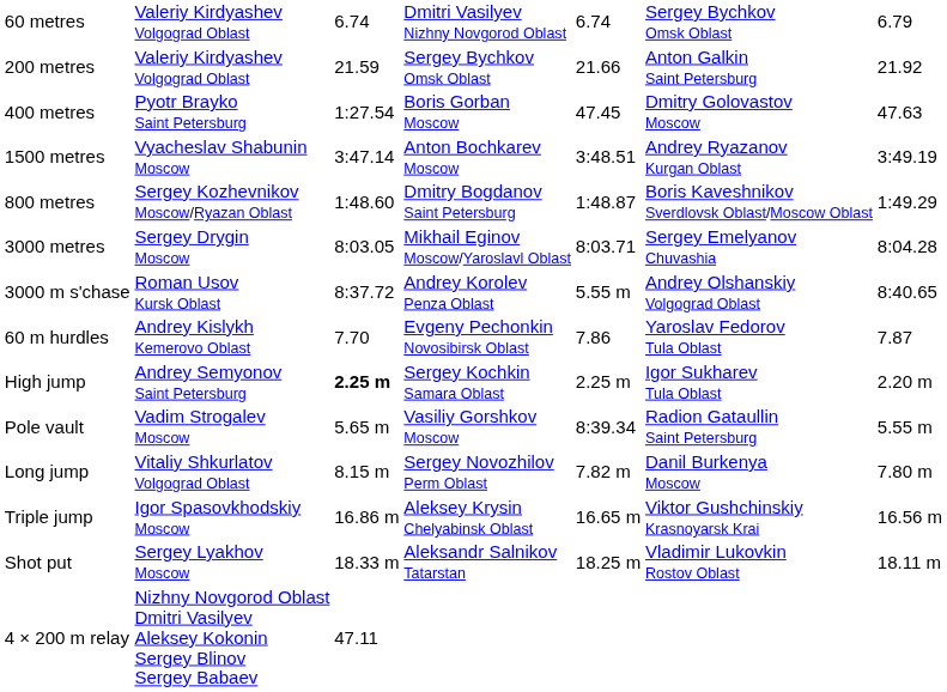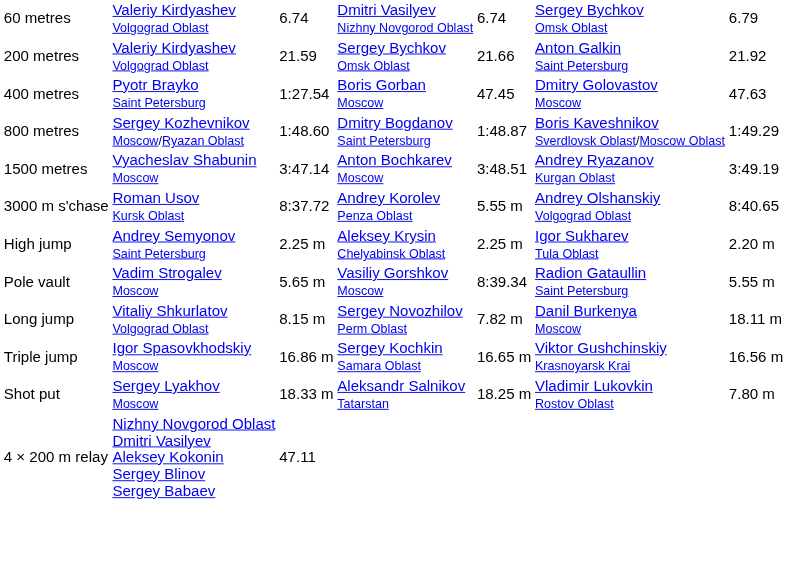 <table>
 <tr>
 <td>60 metres</td>
 <td><a href='#'>Valeriy Kirdyashev</a><br><small><a href='#'>Volgograd Oblast</a></small></td>
 <td>6.74</td>
 <td><a href='#'>Dmitri Vasilyev</a><br><small><a href='#'>Nizhny Novgorod Oblast</a></small></td>
 <td>6.74</td>
 <td><a href='#'>Sergey Bychkov</a><br><small><a href='#'>Omsk Oblast</a></small></td>
 <td>6.79</td>
 </tr>
 <tr>
 <td>200 metres</td>
 <td><a href='#'>Valeriy Kirdyashev</a><br><small><a href='#'>Volgograd Oblast</a></small></td>
 <td>21.59</td>
 <td><a href='#'>Sergey Bychkov</a><br><small><a href='#'>Omsk Oblast</a></small></td>
 <td>21.66</td>
 <td><a href='#'>Anton Galkin</a><br><small><a href='#'>Saint Petersburg</a></small></td>
 <td>21.92</td>
 </tr>
 <tr>
 <td>400 metres</td>
 <td><a href='#'>Pyotr Brayko</a><br><small><a href='#'>Saint Petersburg</a></small></td>
 <td>1:27.54</td>
 <td><a href='#'>Boris Gorban</a><br><small><a href='#'>Moscow</a></small></td>
 <td>47.45</td>
 <td><a href='#'>Dmitry Golovastov</a><br><small><a href='#'>Moscow</a></small></td>
 <td>47.63</td>
 </tr>
 <tr>
-<td>1500 metres</td>
-<td><a href='#'>Vyacheslav Shabunin</a><br><small><a href='#'>Moscow</a></small></td>
-<td>3:47.14</td>
-<td><a href='#'>Anton Bochkarev</a><br><small><a href='#'>Moscow</a></small></td>
-<td>3:48.51</td>
-<td><a href='#'>Andrey Ryazanov</a><br><small><a href='#'>Kurgan Oblast</a></small></td>
-<td>3:49.19</td>
-</tr>
-<tr>
 <td>800 metres</td>
 <td><a href='#'>Sergey Kozhevnikov</a><br><small><a href='#'>Moscow</a>/<a href='#'>Ryazan Oblast</a></small></td>
 <td>1:48.60</td>
 <td><a href='#'>Dmitry Bogdanov</a><br><small><a href='#'>Saint Petersburg</a></small></td>
 <td>1:48.87</td>
 <td><a href='#'>Boris Kaveshnikov</a><br><small><a href='#'>Sverdlovsk Oblast</a>/<a href='#'>Moscow Oblast</a></small></td>
 <td>1:49.29</td>
 </tr>
 <tr>
-<td>3000 metres</td>
-<td><a href='#'>Sergey Drygin</a><br><small><a href='#'>Moscow</a></small></td>
-<td>8:03.05</td>
-<td><a href='#'>Mikhail Eginov</a><br><small><a href='#'>Moscow</a>/<a href='#'>Yaroslavl Oblast</a></small></td>
-<td>8:03.71</td>
-<td><a href='#'>Sergey Emelyanov</a><br><small><a href='#'>Chuvashia</a></small></td>
-<td>8:04.28</td>
+<td>1500 metres</td>
+<td><a href='#'>Vyacheslav Shabunin</a><br><small><a href='#'>Moscow</a></small></td>
+<td>3:47.14</td>
+<td><a href='#'>Anton Bochkarev</a><br><small><a href='#'>Moscow</a></small></td>
+<td>3:48.51</td>
+<td><a href='#'>Andrey Ryazanov</a><br><small><a href='#'>Kurgan Oblast</a></small></td>
+<td>3:49.19</td>
 </tr>
 <tr>
 <td>3000 m s'chase</td>
 <td><a href='#'>Roman Usov</a><br><small><a href='#'>Kursk Oblast</a></small></td>
 <td>8:37.72</td>
 <td><a href='#'>Andrey Korolev</a><br><small><a href='#'>Penza Oblast</a></small></td>
 <td>5.55 m</td>
 <td><a href='#'>Andrey Olshanskiy</a><br><small><a href='#'>Volgograd Oblast</a></small></td>
 <td>8:40.65</td>
 </tr>
 <tr>
-<td>60 m hurdles</td>
-<td><a href='#'>Andrey Kislykh</a><br><small><a href='#'>Kemerovo Oblast</a></small></td>
-<td>7.70</td>
-<td><a href='#'>Evgeny Pechonkin</a><br><small><a href='#'>Novosibirsk Oblast</a></small></td>
-<td>7.86</td>
-<td><a href='#'>Yaroslav Fedorov</a><br><small><a href='#'>Tula Oblast</a></small></td>
-<td>7.87</td>
-</tr>
-<tr>
 <td>High jump</td>
 <td><a href='#'>Andrey Semyonov</a><br><small><a href='#'>Saint Petersburg</a></small></td>
-<td><strong>2.25 m</strong></td>
-<td><a href='#'>Sergey Kochkin</a><br><small><a href='#'>Samara Oblast</a></small></td>
+<td>2.25 m</td>
+<td><a href='#'>Aleksey Krysin</a><br><small><a href='#'>Chelyabinsk Oblast</a></small></td>
 <td>2.25 m</td>
 <td><a href='#'>Igor Sukharev</a><br><small><a href='#'>Tula Oblast</a></small></td>
 <td>2.20 m</td>
 </tr>
 <tr>
 <td>Pole vault</td>
 <td><a href='#'>Vadim Strogalev</a><br><small><a href='#'>Moscow</a></small></td>
 <td>5.65 m</td>
 <td><a href='#'>Vasiliy Gorshkov</a><br><small><a href='#'>Moscow</a></small></td>
 <td>8:39.34</td>
 <td><a href='#'>Radion Gataullin</a><br><small><a href='#'>Saint Petersburg</a></small></td>
 <td>5.55 m</td>
 </tr>
 <tr>
 <td>Long jump</td>
 <td><a href='#'>Vitaliy Shkurlatov</a><br><small><a href='#'>Volgograd Oblast</a></small></td>
 <td>8.15 m</td>
 <td><a href='#'>Sergey Novozhilov</a><br><small><a href='#'>Perm Oblast</a></small></td>
 <td>7.82 m</td>
 <td><a href='#'>Danil Burkenya</a><br><small><a href='#'>Moscow</a></small></td>
-<td>7.80 m</td>
+<td>18.11 m</td>
 </tr>
 <tr>
 <td>Triple jump</td>
 <td><a href='#'>Igor Spasovkhodskiy</a><br><small><a href='#'>Moscow</a></small></td>
 <td>16.86 m</td>
-<td><a href='#'>Aleksey Krysin</a><br><small><a href='#'>Chelyabinsk Oblast</a></small></td>
+<td><a href='#'>Sergey Kochkin</a><br><small><a href='#'>Samara Oblast</a></small></td>
 <td>16.65 m</td>
 <td><a href='#'>Viktor Gushchinskiy</a><br><small><a href='#'>Krasnoyarsk Krai</a></small></td>
 <td>16.56 m</td>
 </tr>
 <tr>
 <td>Shot put</td>
 <td><a href='#'>Sergey Lyakhov</a><br><small><a href='#'>Moscow</a></small></td>
 <td>18.33 m</td>
 <td><a href='#'>Aleksandr Salnikov</a><br><small><a href='#'>Tatarstan</a></small></td>
 <td>18.25 m</td>
 <td><a href='#'>Vladimir Lukovkin</a><br><small><a href='#'>Rostov Oblast</a></small></td>
-<td>18.11 m</td>
+<td>7.80 m</td>
 </tr>
 <tr>
 <td>4 × 200 m relay</td>
 <td><a href='#'>Nizhny Novgorod Oblast</a><br><a href='#'>Dmitri Vasilyev</a><br><a href='#'>Aleksey Kokonin</a><br><a href='#'>Sergey Blinov</a><br><a href='#'>Sergey Babaev</a></td>
 <td>47.11</td>
 <td></td>
 <td></td>
 <td></td>
 <td></td>
 </tr>
 </table>
